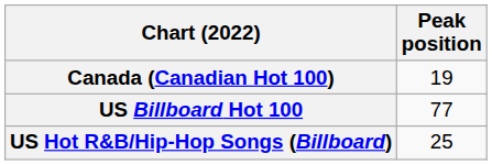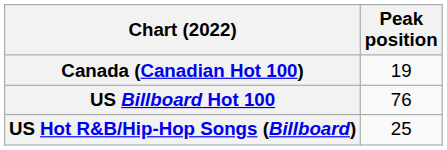 <table class="wikitable sortable plainrowheaders" style="text-align:center">
 <tr>
 <th scope="col">Chart (2022)</th>
 <th scope="col">Peak<br>position</th>
 </tr>
 <tr>
 <th scope="row">Canada (<a href='#'>Canadian Hot 100</a>)</th>
 <td>19</td>
 </tr>
 <tr>
 <th scope="row">US <a href='#'><em>Billboard</em> Hot 100</a></th>
-<td>77</td>
+<td>76</td>
 </tr>
 <tr>
 <th scope="row">US <a href='#'>Hot R&B/Hip-Hop Songs</a> (<em><a href='#'>Billboard</a></em>)</th>
 <td>25</td>
 </tr>
 </table>
